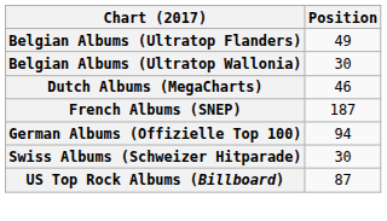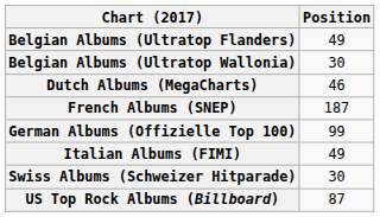 <table class="wikitable sortable plainrowheaders" style="text-align:center">
 <tr>
 <th scope="col">Chart (2017)</th>
 <th scope="col">Position</th>
 </tr>
 <tr>
 <th scope="row">Belgian Albums (Ultratop Flanders)</th>
 <td>49</td>
 </tr>
 <tr>
 <th scope="row">Belgian Albums (Ultratop Wallonia)</th>
 <td>30</td>
 </tr>
 <tr>
 <th scope="row">Dutch Albums (MegaCharts)</th>
 <td>46</td>
 </tr>
 <tr>
 <th scope="row">French Albums (SNEP)</th>
 <td>187</td>
 </tr>
 <tr>
 <th scope="row">German Albums (Offizielle Top 100)</th>
-<td>94</td>
+<td>99</td>
+</tr>
+<tr>
+<th scope="row">Italian Albums (FIMI)</th>
+<td>49</td>
 </tr>
 <tr>
 <th scope="row">Swiss Albums (Schweizer Hitparade)</th>
 <td>30</td>
 </tr>
 <tr>
 <th scope="row">US Top Rock Albums (<em>Billboard</em>)</th>
 <td>87</td>
 </tr>
 </table>
